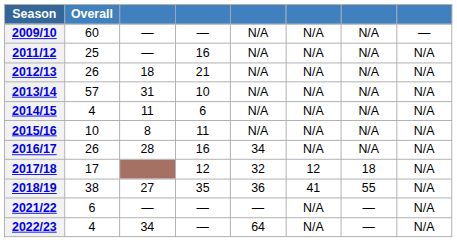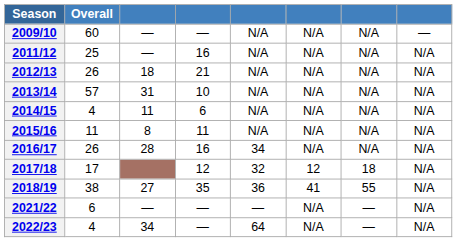 <table class="wikitable" style="font-size:86%; text-align:center; border:grey solid 1px; border-collapse:collapse; background:#ffffff;">
 <tr>
 <th style="background-color:#369; color:white; width:60px;"> Season </th>
 <th style="background-color:#4180be; color:white; width:55px;">Overall</th>
 <th style="background-color:#4180be; color:white; width:55px;"></th>
 <th style="background-color:#4180be; color:white; width:55px;"></th>
 <th style="background-color:#4180be; color:white; width:55px;"></th>
 <th style="background-color:#4180be; color:white; width:55px;"></th>
 <th style="background-color:#4180be; color:white; width:55px;"></th>
 <th style="background-color:#4180be; color:white; width:55px;"></th>
 </tr>
 <tr>
 <th scope=row align=center><a href='#'>2009/10</a></th>
 <td align=center>60</td>
 <td align=center>—</td>
 <td align=center>—</td>
 <td align=center>N/A</td>
 <td align=center>N/A</td>
 <td align=center>N/A</td>
 <td align=center>—</td>
 </tr>
 <tr>
 <th scope=row align=center><a href='#'>2011/12</a></th>
 <td align=center>25</td>
 <td align=center>—</td>
 <td align=center>16</td>
 <td align=center>N/A</td>
 <td align=center>N/A</td>
 <td align=center>N/A</td>
 <td align=center>N/A</td>
 </tr>
 <tr>
 <th scope=row align=center><a href='#'>2012/13</a></th>
 <td align=center>26</td>
 <td align=center>18</td>
 <td align=center>21</td>
 <td align=center>N/A</td>
 <td align=center>N/A</td>
 <td align=center>N/A</td>
 <td align=center>N/A</td>
 </tr>
 <tr>
 <th scope=row align=center><a href='#'>2013/14</a></th>
 <td align=center>57</td>
 <td align=center>31</td>
 <td align=center>10</td>
 <td align=center>N/A</td>
 <td align=center>N/A</td>
 <td align=center>N/A</td>
 <td align=center>N/A</td>
 </tr>
 <tr>
 <th scope=row align=center><a href='#'>2014/15</a></th>
 <td align=center>4</td>
 <td align=center>11</td>
 <td align=center>6</td>
 <td align=center>N/A</td>
 <td align=center>N/A</td>
 <td align=center>N/A</td>
 <td align=center>N/A</td>
 </tr>
 <tr>
 <th scope=row align=center><a href='#'>2015/16</a></th>
-<td align=center>10</td>
+<td align=center>11</td>
 <td align=center>8</td>
 <td align=center>11</td>
 <td align=center>N/A</td>
 <td align=center>N/A</td>
 <td align=center>N/A</td>
 <td align=center>N/A</td>
 </tr>
 <tr>
 <th scope=row align=center><a href='#'>2016/17</a></th>
 <td align=center>26</td>
 <td align=center>28</td>
 <td align=center>16</td>
 <td align=center>34</td>
 <td align=center>N/A</td>
 <td align=center>N/A</td>
 <td align=center>N/A</td>
 </tr>
 <tr>
 <th scope=row align=center><a href='#'>2017/18</a></th>
 <td align=center>17</td>
 <td align=center bgcolor=#A57164></td>
 <td align=center>12</td>
 <td align=center>32</td>
 <td align=center>12</td>
 <td align=center>18</td>
 <td align=center>N/A</td>
 </tr>
 <tr>
 <th scope=row align=center><a href='#'>2018/19</a></th>
 <td align=center>38</td>
 <td align=center>27</td>
 <td align=center>35</td>
 <td align=center>36</td>
 <td align=center>41</td>
 <td align=center>55</td>
 <td align=center>N/A</td>
 </tr>
 <tr>
 <th scope=row align=center><a href='#'>2021/22</a></th>
 <td align=center>6</td>
 <td align=center>—</td>
 <td align=center>—</td>
 <td align=center>—</td>
 <td align=center>N/A</td>
 <td align=center>—</td>
 <td align=center>N/A</td>
 </tr>
 <tr>
 <th scope=row align=center><a href='#'>2022/23</a></th>
 <td align=center>4</td>
 <td align=center>34</td>
 <td align=center>—</td>
 <td align=center>64</td>
 <td align=center>N/A</td>
 <td align=center>—</td>
 <td align=center>N/A</td>
 </tr>
 </table>
